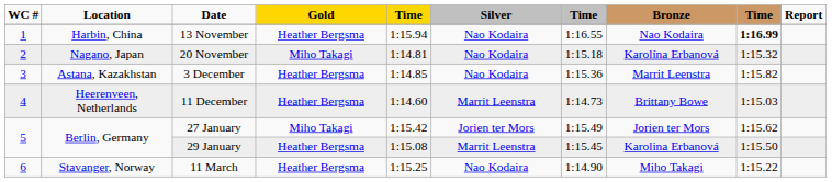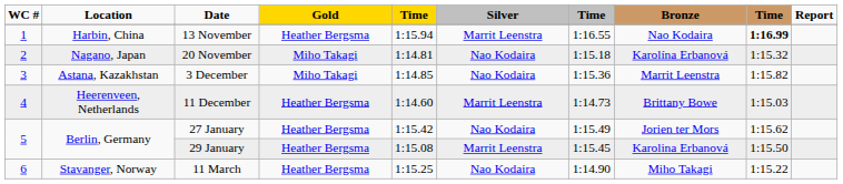 <table class="wikitable">
 <tr>
 <td width="40" align="center"><strong>WC #</strong></td>
 <td width="160" align="center"><strong>Location</strong></td>
 <td width="100" align="center"><strong>Date</strong></td>
 <td width="160" bgcolor="gold" align="center"><strong>Gold</strong></td>
 <td width="50" bgcolor="gold" align="center"><strong>Time</strong></td>
 <td width="160" bgcolor="silver" align="center"><strong>Silver</strong></td>
 <td width="50" bgcolor="silver" align="center"><strong>Time</strong></td>
 <td width="160" bgcolor="#CC9966" align="center"><strong>Bronze</strong></td>
 <td width="50" bgcolor="#CC9966" align="center"><strong>Time</strong></td>
 <td width="50" align="center"><strong>Report</strong></td>
 </tr>
 <tr bgcolor="#cccccc">
 </tr>
 <tr>
 <td align="center"><a href='#'>1</a></td>
 <td align="center"><a href='#'>Harbin</a>, China</td>
 <td align="center">13 November</td>
 <td align="center"><a href='#'>Heather Bergsma</a><br><small></small></td>
 <td align="center">1:15.94</td>
-<td align="center"><a href='#'>Nao Kodaira</a><br><small></small></td>
+<td align="center"><a href='#'>Marrit Leenstra</a><br><small></small></td>
 <td align="center">1:16.55</td>
 <td align="center"><a href='#'>Nao Kodaira</a><br><small></small></td>
 <td align="center"><strong>1:16.99</strong></td>
 <td align="center"></td>
 </tr>
 <tr bgcolor="#eeeeee">
 <td align="center"><a href='#'>2</a></td>
 <td align="center"><a href='#'>Nagano</a>, Japan</td>
 <td align="center">20 November</td>
 <td align="center"><a href='#'>Miho Takagi</a><br><small></small></td>
 <td align="center">1:14.81</td>
 <td align="center"><a href='#'>Nao Kodaira</a><br><small></small></td>
 <td align="center">1:15.18</td>
 <td align="center"><a href='#'>Karolína Erbanová</a><br><small></small></td>
 <td align="center">1:15.32</td>
 <td align="center"></td>
 </tr>
 <tr>
 <td align="center"><a href='#'>3</a></td>
 <td align="center"><a href='#'>Astana</a>, Kazakhstan</td>
 <td align="center">3 December</td>
-<td align="center"><a href='#'>Heather Bergsma</a><br><small></small></td>
+<td align="center"><a href='#'>Miho Takagi</a><br><small></small></td>
 <td align="center">1:14.85</td>
 <td align="center"><a href='#'>Nao Kodaira</a><br><small></small></td>
 <td align="center">1:15.36</td>
 <td align="center"><a href='#'>Marrit Leenstra</a><br><small></small></td>
 <td align="center">1:15.82</td>
 <td align="center"></td>
 </tr>
 <tr bgcolor="#eeeeee">
 <td align="center"><a href='#'>4</a></td>
 <td align="center"><a href='#'>Heerenveen</a>, Netherlands</td>
 <td align="center">11 December</td>
 <td align="center"><a href='#'>Heather Bergsma</a><br><small></small></td>
 <td align="center">1:14.60</td>
 <td align="center"><a href='#'>Marrit Leenstra</a><br><small></small></td>
 <td align="center">1:14.73</td>
 <td align="center"><a href='#'>Brittany Bowe</a><br><small></small></td>
 <td align="center">1:15.03</td>
 <td align="center"></td>
 </tr>
 <tr>
 <td rowspan=2 align="center"><a href='#'>5</a></td>
 <td rowspan=2 align="center"><a href='#'>Berlin</a>, Germany</td>
 <td align="center">27 January</td>
-<td align="center"><a href='#'>Miho Takagi</a><br><small></small></td>
+<td align="center"><a href='#'>Heather Bergsma</a><br><small></small></td>
 <td align="center">1:15.42</td>
-<td align="center"><a href='#'>Jorien ter Mors</a><br><small></small></td>
+<td align="center"><a href='#'>Nao Kodaira</a><br><small></small></td>
 <td align="center">1:15.49</td>
 <td align="center"><a href='#'>Jorien ter Mors</a><br><small></small></td>
 <td align="center">1:15.62</td>
 <td align="center"></td>
 </tr>
 <tr bgcolor="#eeeeee">
 <td align="center">29 January</td>
 <td align="center"><a href='#'>Heather Bergsma</a><br><small></small></td>
 <td align="center">1:15.08</td>
 <td align="center"><a href='#'>Marrit Leenstra</a><br><small></small></td>
 <td align="center">1:15.45</td>
 <td align="center"><a href='#'>Karolina Erbanová</a><br><small></small></td>
 <td align="center">1:15.50</td>
 <td align="center"></td>
 </tr>
 <tr>
 <td align="center"><a href='#'>6</a></td>
 <td align="center"><a href='#'>Stavanger</a>, Norway</td>
 <td align="center">11 March</td>
 <td align="center"><a href='#'>Heather Bergsma</a><br><small></small></td>
 <td align="center">1:15.25</td>
 <td align="center"><a href='#'>Nao Kodaira</a><br><small></small></td>
 <td align="center">1:14.90</td>
 <td align="center"><a href='#'>Miho Takagi</a><br><small></small></td>
 <td align="center">1:15.22</td>
 <td align="center"></td>
 </tr>
 </table>
